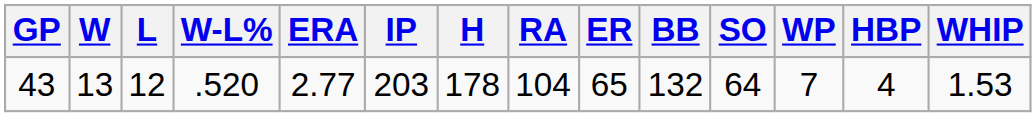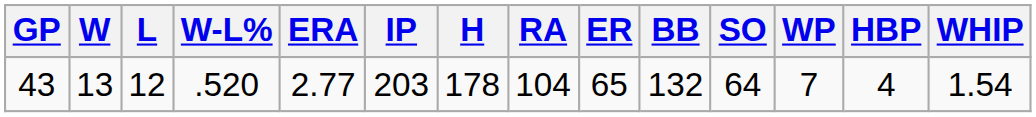 <table class="wikitable">
 <tr>
 <th><a href='#'>GP</a></th>
 <th><a href='#'>W</a></th>
 <th><a href='#'>L</a></th>
 <th><a href='#'>W-L%</a></th>
 <th><a href='#'>ERA</a></th>
 <th><a href='#'>IP</a></th>
 <th><a href='#'>H</a></th>
 <th><a href='#'>RA</a></th>
 <th><a href='#'>ER</a></th>
 <th><a href='#'>BB</a></th>
 <th><a href='#'>SO</a></th>
 <th><a href='#'>WP</a></th>
 <th><a href='#'>HBP</a></th>
 <th><a href='#'>WHIP</a></th>
 </tr>
 <tr align=center>
 <td>43</td>
 <td>13</td>
 <td>12</td>
 <td>.520</td>
 <td>2.77</td>
 <td>203</td>
 <td>178</td>
 <td>104</td>
 <td>65</td>
 <td>132</td>
 <td>64</td>
 <td>7</td>
 <td>4</td>
-<td>1.53</td>
+<td>1.54</td>
 </tr>
 </table>
